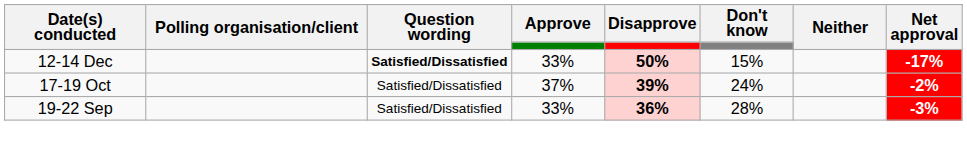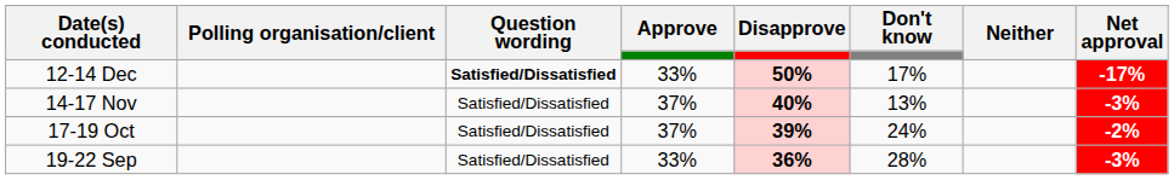 <table class="wikitable collapsible sortable" style="text-align:center;font-size:95%;line-height:14px;">
 <tr>
 <th style="width:125px;" rowspan="2">Date(s)<br>conducted</th>
 <th style="width:200px;" rowspan="2">Polling organisation/client</th>
 <th style="width:120px;" rowspan="2">Question<br>wording</th>
 <th class="unsortable" style="width:80px;">Approve</th>
 <th class="unsortable" style="width: 80px;">Disapprove</th>
 <th class="unsortable" style="width:80px;">Don't know</th>
 <th class="unsortable" style="width:80px;"rowspan="2">Neither</th>
 <th class="unsortable" style="width:20px;" rowspan="2">Net approval</th>
 </tr>
 <tr>
 <th class="unsortable" style="background:green;width:60px;"></th>
 <th class="unsortable" style="background:red;width:60px;"></th>
 <th class="unsortable" style="background:grey;width:60px;"></th>
 </tr>
 <tr>
 <td>12-14 Dec</td>
 <td></td>
 <td><strong><small>Satisfied/Dissatisfied</small></strong></td>
 <td>33%</td>
 <td style="background:#FFD2D2"><strong>50%</strong></td>
-<td>15%</td>
+<td>17%</td>
 <td></td>
 <td style="background:red;color:white;"><strong>-17%</strong></td>
+</tr>
+<tr>
+<td>14-17 Nov</td>
+<td></td>
+<td><small>Satisfied/Dissatisfied</small></td>
+<td>37%</td>
+<td style="background:#FFD2D2"><strong>40%</strong></td>
+<td>13%</td>
+<td></td>
+<td style="background:red;color:white;"><strong>-3%</strong></td>
 </tr>
 <tr>
 <td>17-19 Oct</td>
 <td></td>
 <td><small>Satisfied/Dissatisfied</small></td>
 <td>37%</td>
 <td style="background:#FFD2D2"><strong>39%</strong></td>
 <td>24%</td>
 <td></td>
 <td style="background:red;color:white;"><strong>-2%</strong></td>
 </tr>
 <tr>
 <td>19-22 Sep</td>
 <td></td>
 <td><small>Satisfied/Dissatisfied</small></td>
 <td>33%</td>
 <td style="background:#FFD2D2"><strong>36%</strong></td>
 <td>28%</td>
 <td></td>
 <td style="background:red;color:white;"><strong>-3%</strong></td>
 </tr>
 </table>
